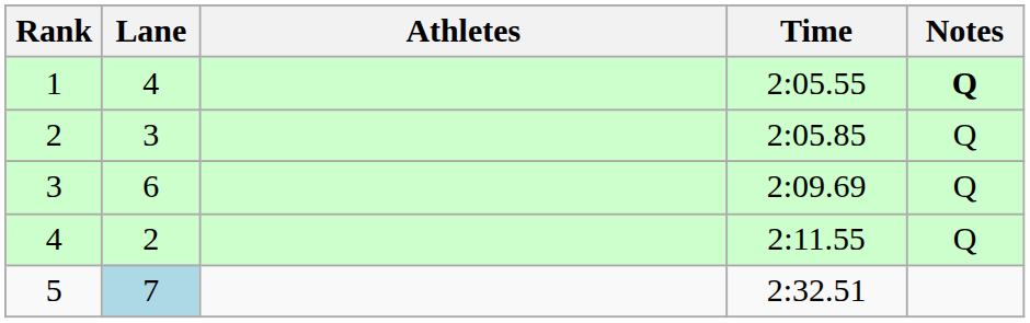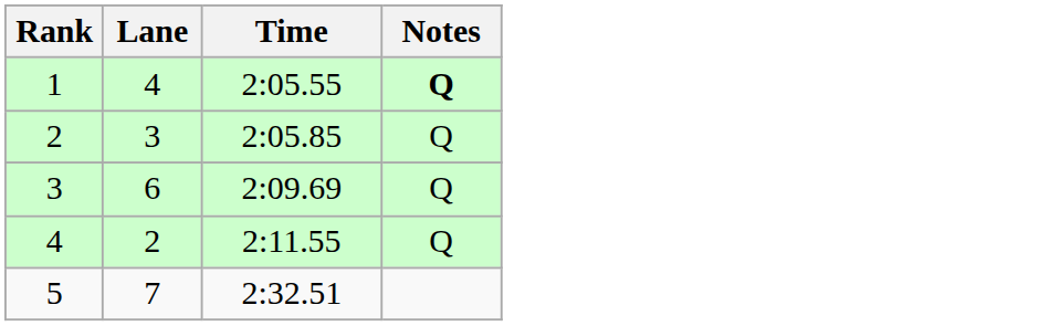 <table class="wikitable sortable" style="text-align:center;">
 <tr>
 <th width=40>Rank</th>
 <th width=40>Lane</th>
-<th width=250>Athletes</th>
 <th width=80>Time</th>
 <th width=50>Notes</th>
 </tr>
 <tr bgcolor=ccffcc>
 <td>1</td>
 <td>4</td>
-<td align=left></td>
 <td>2:05.55</td>
 <td><strong>Q</strong></td>
 </tr>
 <tr bgcolor=ccffcc>
 <td>2</td>
 <td>3</td>
-<td align=left></td>
 <td>2:05.85</td>
 <td>Q</td>
 </tr>
 <tr bgcolor=ccffcc>
 <td>3</td>
 <td>6</td>
-<td align=left></td>
 <td>2:09.69</td>
 <td>Q</td>
 </tr>
 <tr bgcolor=ccffcc>
 <td>4</td>
 <td>2</td>
-<td align=left></td>
 <td>2:11.55</td>
 <td>Q</td>
 </tr>
 <tr>
 <td>5</td>
-<td style="background: lightblue;">7</td>
-<td align=left></td>
+<td>7</td>
 <td>2:32.51</td>
 <td></td>
 </tr>
 </table>
